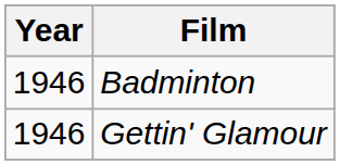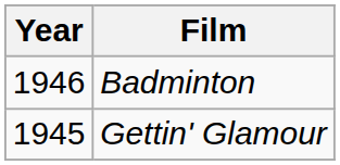 <table class="wikitable">
 <tr>
 <th>Year</th>
 <th>Film</th>
 </tr>
 <tr>
 <td>1946</td>
 <td><em>Badminton</em></td>
 </tr>
 <tr>
-<td>1946</td>
+<td>1945</td>
 <td><em>Gettin' Glamour</em></td>
 </tr>
 </table>
